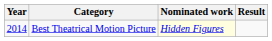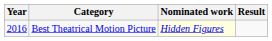 <table class="wikitable">
 <tr>
 <th>Year</th>
 <th>Category</th>
 <th>Nominated work</th>
 <th>Result</th>
 </tr>
 <tr>
-<td rowspan="1"><a href='#'>2014</a></td>
+<td rowspan="1"><a href='#'>2016</a></td>
 <td><a href='#'>Best Theatrical Motion Picture</a></td>
 <td style="background: lightyellow;"><em><a href='#'>Hidden Figures</a></em></td>
 <td></td>
 </tr>
 </table>
